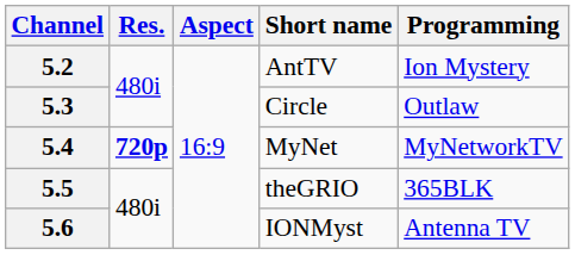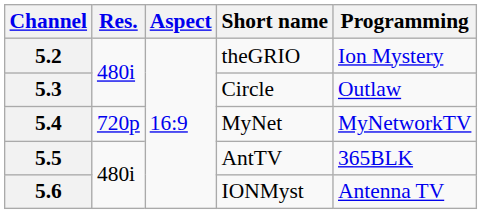 <table class="wikitable">
 <tr>
 <th><a href='#'>Channel</a></th>
 <th><a href='#'>Res.</a></th>
 <th><a href='#'>Aspect</a></th>
 <th>Short name</th>
 <th>Programming</th>
 </tr>
 <tr>
 <th scope = "row">5.2</th>
 <td rowspan="2"><a href='#'>480i</a></td>
 <td rowspan="5"><a href='#'>16:9</a></td>
-<td>AntTV</td>
+<td>theGRIO</td>
 <td><a href='#'>Ion Mystery</a></td>
 </tr>
 <tr>
 <th scope = "row">5.3</th>
 <td>Circle</td>
 <td><a href='#'>Outlaw</a></td>
 </tr>
 <tr>
 <th scope = "row">5.4</th>
-<td><strong><a href='#'>720p</a></strong></td>
+<td><a href='#'>720p</a></td>
 <td>MyNet</td>
 <td><a href='#'>MyNetworkTV</a></td>
 </tr>
 <tr>
 <th scope = "row">5.5</th>
 <td rowspan="2">480i</td>
-<td>theGRIO</td>
+<td>AntTV</td>
 <td><a href='#'>365BLK</a></td>
 </tr>
 <tr>
 <th scope = "row">5.6</th>
 <td>IONMyst</td>
 <td><a href='#'>Antenna TV</a></td>
 </tr>
 </table>
